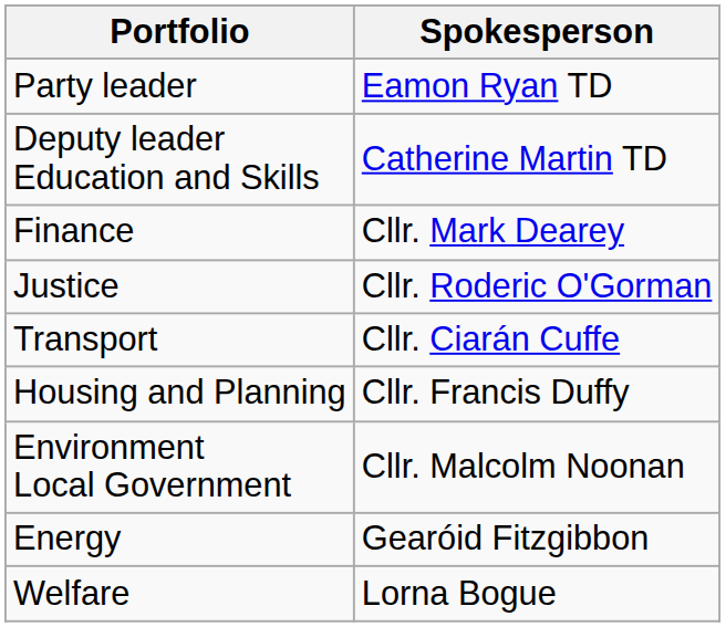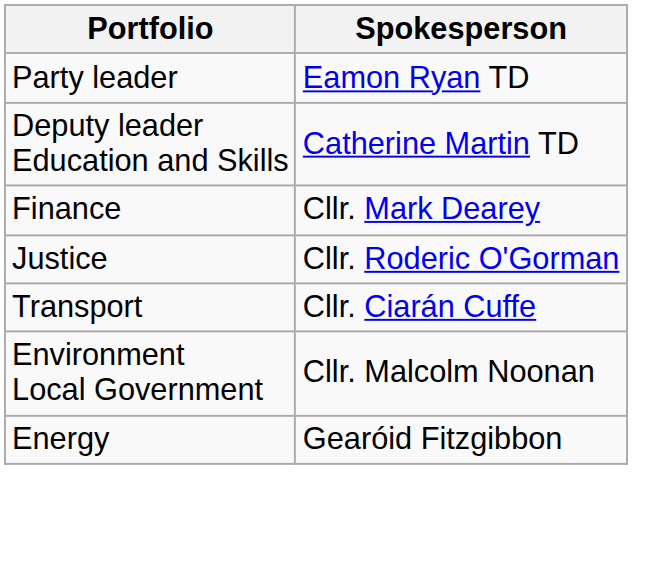 <table class="wikitable">
 <tr>
 <th>Portfolio</th>
 <th>Spokesperson</th>
 </tr>
 <tr>
 <td>Party leader</td>
 <td><a href='#'>Eamon Ryan</a> TD</td>
 </tr>
 <tr>
 <td>Deputy leader<br>Education and Skills</td>
 <td><a href='#'>Catherine Martin</a> TD</td>
 </tr>
 <tr>
 <td>Finance</td>
 <td>Cllr. <a href='#'>Mark Dearey</a></td>
 </tr>
 <tr>
 <td>Justice</td>
 <td>Cllr. <a href='#'>Roderic O'Gorman</a></td>
 </tr>
 <tr>
 <td>Transport</td>
 <td>Cllr. <a href='#'>Ciarán Cuffe</a></td>
 </tr>
 <tr>
-<td>Housing and Planning</td>
-<td>Cllr. Francis Duffy</td>
-</tr>
-<tr>
 <td>Environment<br>Local Government</td>
 <td>Cllr. Malcolm Noonan</td>
 </tr>
 <tr>
 <td>Energy</td>
 <td>Gearóid Fitzgibbon</td>
 </tr>
-<tr>
-<td>Welfare</td>
-<td>Lorna Bogue</td>
-</tr>
 </table>
